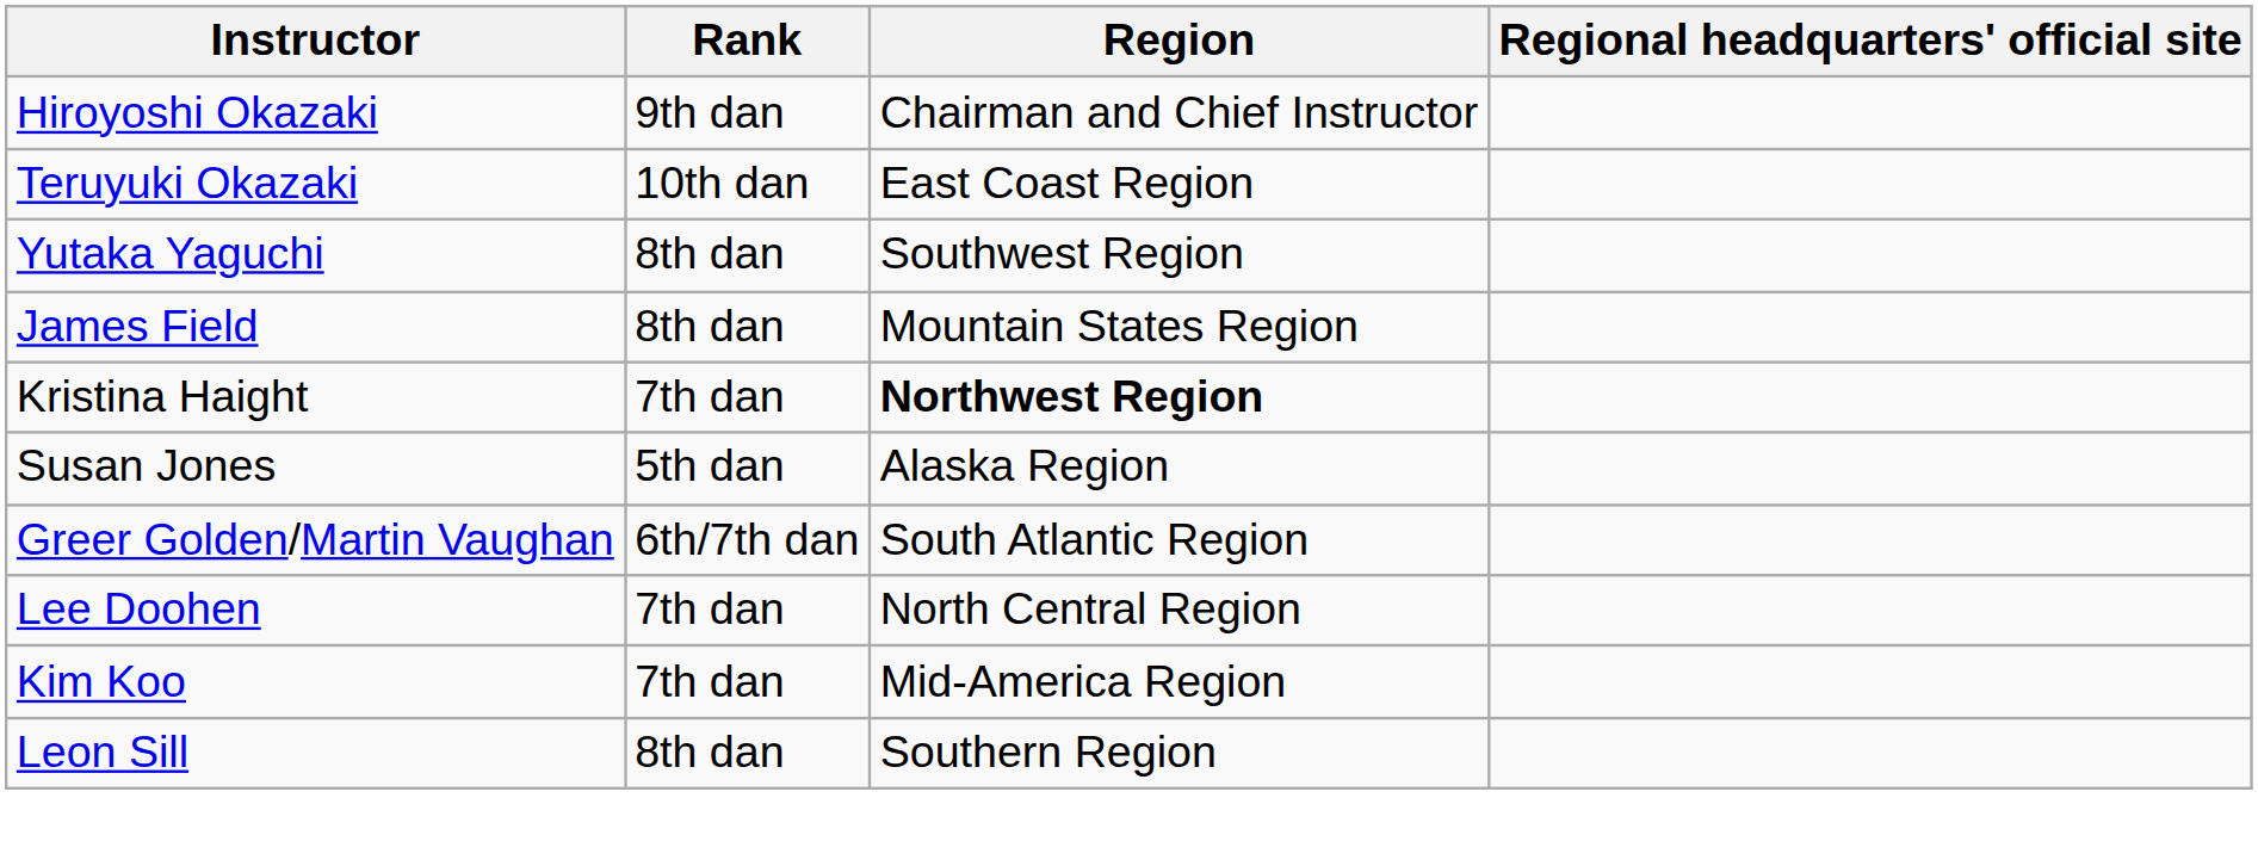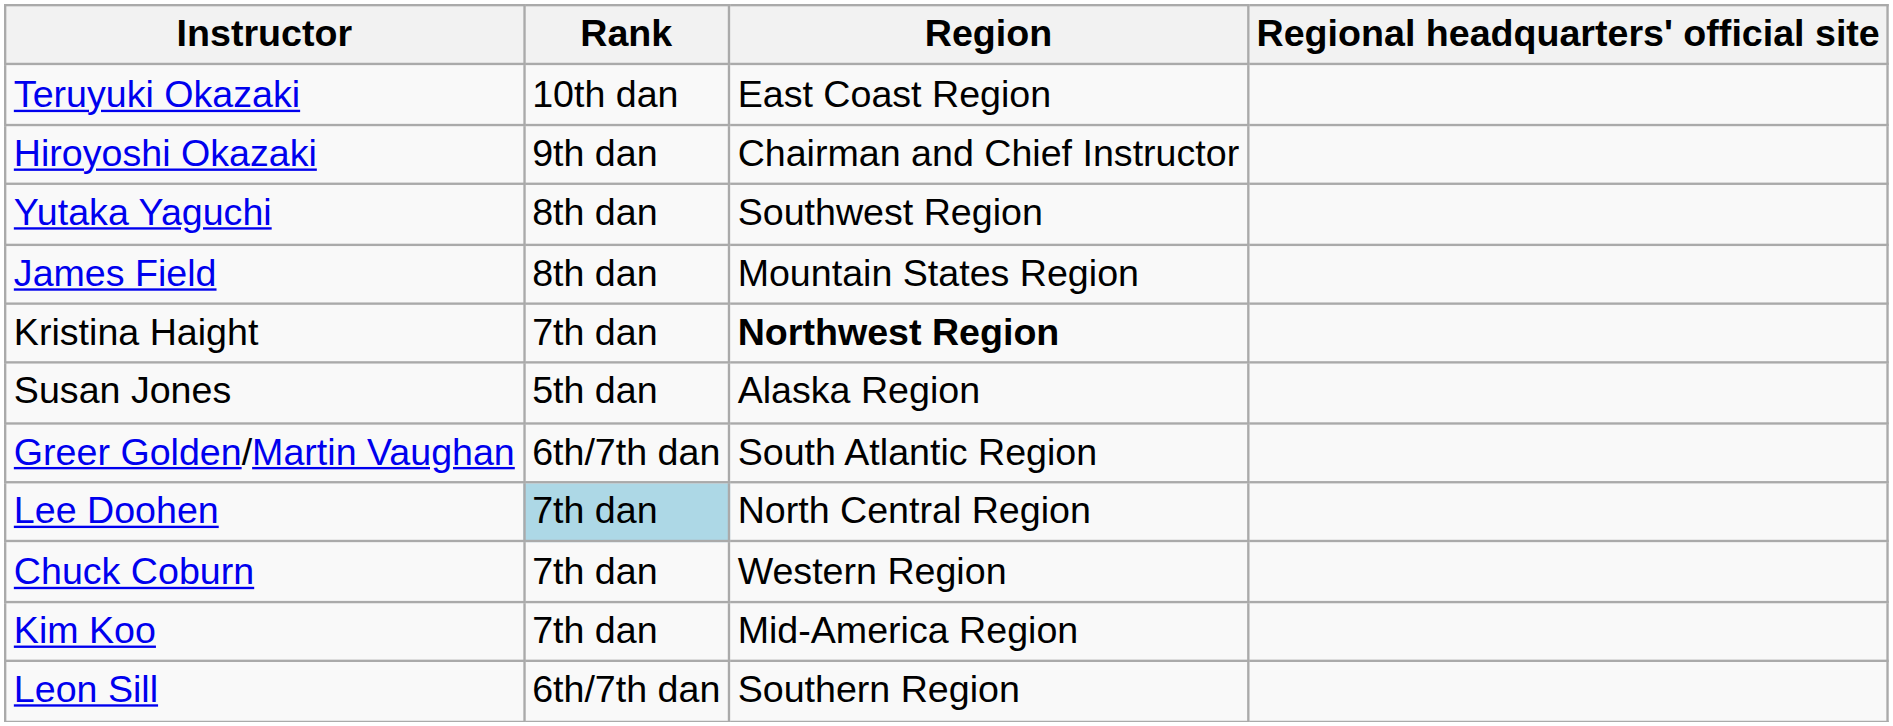 <table class="wikitable">
 <tr>
 <th>Instructor</th>
 <th>Rank</th>
 <th>Region</th>
 <th>Regional headquarters' official site</th>
 </tr>
 <tr>
+<td><a href='#'>Teruyuki Okazaki</a></td>
+<td>10th dan</td>
+<td>East Coast Region</td>
+<td></td>
+</tr>
+<tr>
 <td><a href='#'>Hiroyoshi Okazaki</a></td>
 <td>9th dan</td>
 <td>Chairman and Chief Instructor</td>
-<td></td>
-</tr>
-<tr>
-<td><a href='#'>Teruyuki Okazaki</a></td>
-<td>10th dan</td>
-<td>East Coast Region</td>
 <td></td>
 </tr>
 <tr>
 <td><a href='#'>Yutaka Yaguchi</a></td>
 <td>8th dan</td>
 <td>Southwest Region</td>
 <td></td>
 </tr>
 <tr>
 <td><a href='#'>James Field</a></td>
 <td>8th dan</td>
 <td>Mountain States Region</td>
 <td></td>
 </tr>
 <tr>
 <td>Kristina Haight</td>
 <td>7th dan</td>
 <td><strong>Northwest Region</strong></td>
 <td></td>
 </tr>
 <tr>
 <td>Susan Jones</td>
 <td>5th dan</td>
 <td>Alaska Region</td>
 <td></td>
 </tr>
 <tr>
 <td><a href='#'>Greer Golden</a>/<a href='#'>Martin Vaughan</a></td>
 <td>6th/7th dan</td>
 <td>South Atlantic Region</td>
 <td></td>
 </tr>
 <tr>
 <td><a href='#'>Lee Doohen</a></td>
+<td style="background: lightblue;">7th dan</td>
+<td>North Central Region</td>
+<td></td>
+</tr>
+<tr>
+<td><a href='#'>Chuck Coburn</a></td>
 <td>7th dan</td>
-<td>North Central Region</td>
+<td>Western Region</td>
 <td></td>
 </tr>
 <tr>
 <td><a href='#'>Kim Koo</a></td>
 <td>7th dan</td>
 <td>Mid-America Region</td>
 <td></td>
 </tr>
 <tr>
 <td><a href='#'>Leon Sill</a></td>
-<td>8th dan</td>
+<td>6th/7th dan</td>
 <td>Southern Region</td>
 <td></td>
 </tr>
 </table>
